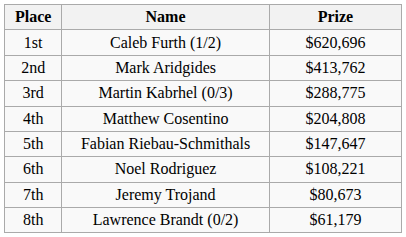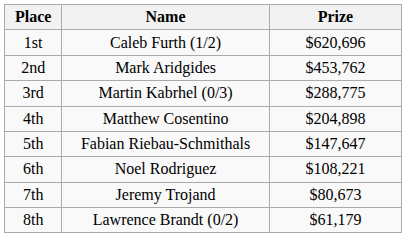 <table class="wikitable">
 <tr>
 <th width="50">Place</th>
 <th width="200">Name</th>
 <th width="125">Prize</th>
 </tr>
 <tr>
 <td align = "center">1st</td>
 <td align = "center"> Caleb Furth (1/2)</td>
 <td align = "center">$620,696</td>
 </tr>
 <tr>
 <td align = "center">2nd</td>
 <td align = "center"> Mark Aridgides</td>
-<td align = "center">$413,762</td>
+<td align = "center">$453,762</td>
 </tr>
 <tr>
 <td align = "center">3rd</td>
 <td align = "center"> Martin Kabrhel (0/3)</td>
 <td align = "center">$288,775</td>
 </tr>
 <tr>
 <td align = "center">4th</td>
 <td align = "center"> Matthew Cosentino</td>
-<td align = "center">$204,808</td>
+<td align = "center">$204,898</td>
 </tr>
 <tr>
 <td align = "center">5th</td>
 <td align = "center"> Fabian Riebau-Schmithals</td>
 <td align = "center">$147,647</td>
 </tr>
 <tr>
 <td align = "center">6th</td>
 <td align = "center"> Noel Rodriguez</td>
 <td align = "center">$108,221</td>
 </tr>
 <tr>
 <td align = "center">7th</td>
 <td align = "center"> Jeremy Trojand</td>
 <td align = "center">$80,673</td>
 </tr>
 <tr>
 <td align = "center">8th</td>
 <td align = "center"> Lawrence Brandt (0/2)</td>
 <td align = "center">$61,179</td>
 </tr>
 </table>
